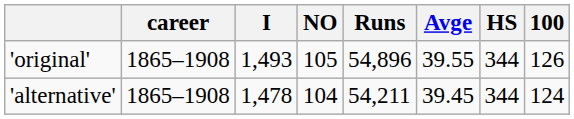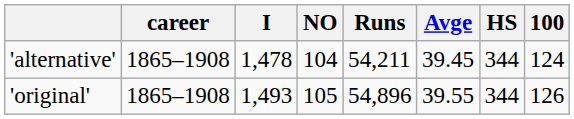 <table class="wikitable">
 <tr>
 <th></th>
 <th>career</th>
 <th>I</th>
 <th>NO</th>
 <th>Runs</th>
 <th><a href='#'>Avge</a></th>
 <th>HS</th>
 <th>100</th>
 </tr>
 <tr>
+<td>'alternative'</td>
+<td>1865–1908</td>
+<td>1,478</td>
+<td>104</td>
+<td>54,211</td>
+<td>39.45</td>
+<td>344</td>
+<td>124</td>
+</tr>
+<tr>
 <td>'original'</td>
 <td>1865–1908</td>
 <td>1,493</td>
 <td>105</td>
 <td>54,896</td>
 <td>39.55</td>
 <td>344</td>
 <td>126</td>
 </tr>
-<tr>
-<td>'alternative'</td>
-<td>1865–1908</td>
-<td>1,478</td>
-<td>104</td>
-<td>54,211</td>
-<td>39.45</td>
-<td>344</td>
-<td>124</td>
-</tr>
 </table>
